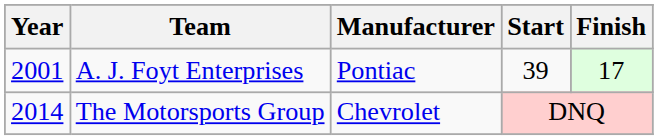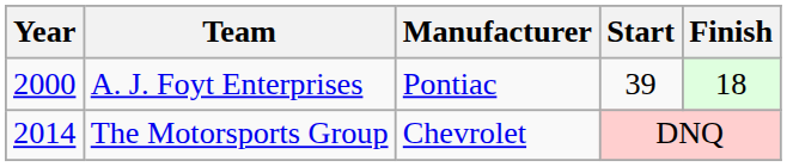 <table class="wikitable" style="font-size: 90%;">
 <tr>
 <th>Year</th>
 <th>Team</th>
 <th>Manufacturer</th>
 <th>Start</th>
 <th>Finish</th>
 </tr>
 <tr>
-<td><a href='#'>2001</a></td>
+<td><a href='#'>2000</a></td>
 <td><a href='#'>A. J. Foyt Enterprises</a></td>
 <td><a href='#'>Pontiac</a></td>
 <td align=center>39</td>
-<td align=center style="background:#DFFFDF;">17</td>
+<td align=center style="background:#DFFFDF;">18</td>
 </tr>
 <tr>
 <td><a href='#'>2014</a></td>
 <td><a href='#'>The Motorsports Group</a></td>
 <td><a href='#'>Chevrolet</a></td>
 <td align=center colspan=2 style="background:#FFCFCF;">DNQ</td>
 </tr>
 </table>
